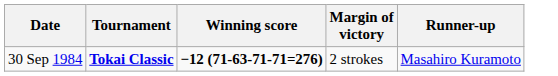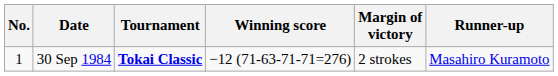 <table class="wikitable" style="font-size:95%;">
 <tr>
+<th>No.</th>
 <th>Date</th>
 <th>Tournament</th>
 <th>Winning score</th>
 <th>Margin of<br>victory</th>
 <th>Runner-up</th>
 </tr>
 <tr>
+<td align=center>1</td>
 <td align=right>30 Sep <a href='#'>1984</a></td>
 <td><strong><a href='#'>Tokai Classic</a></strong></td>
-<td><strong>−12 (71-63-71-71=276)</strong></td>
+<td>−12 (71-63-71-71=276)</td>
 <td>2 strokes</td>
 <td> <a href='#'>Masahiro Kuramoto</a></td>
 </tr>
 </table>
